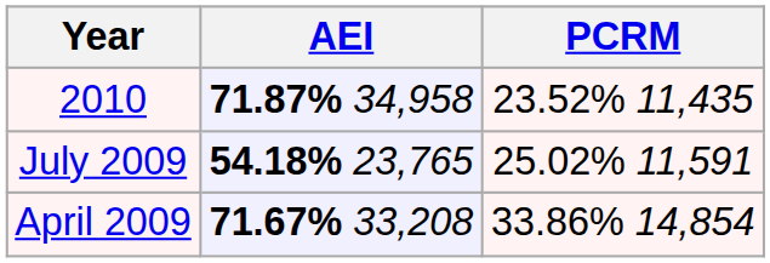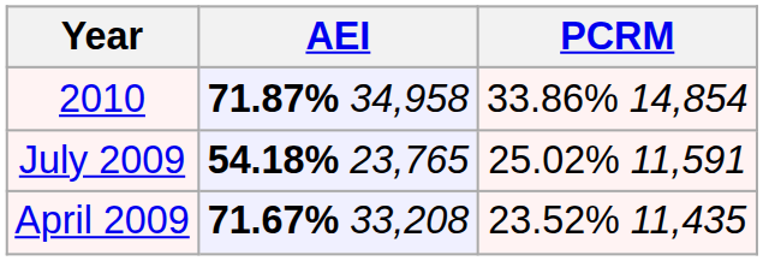 <table class="wikitable"  style="float:right; font-size:100%; margin: 1em 1em 1em 1em;">
 <tr style="background:lightgrey;">
 <th>Year</th>
 <th><a href='#'>AEI</a></th>
 <th><a href='#'>PCRM</a></th>
 </tr>
 <tr>
 <td style="text-align:center; background:#fff3f3;"><a href='#'>2010</a></td>
 <td style="text-align:center; background:#f0f0ff;"><strong>71.87%</strong> <em>34,958</em></td>
-<td style="text-align:center; background:#fff3f3;">23.52% <em>11,435</em></td>
+<td style="text-align:center; background:#fff3f3;">33.86% <em>14,854</em></td>
 </tr>
 <tr>
 <td style="text-align:center; background:#fff3f3;"><a href='#'>July 2009</a></td>
 <td style="text-align:center; background:#f0f0ff;"><strong>54.18%</strong> <em>23,765</em></td>
 <td style="text-align:center; background:#fff3f3;">25.02% <em>11,591</em></td>
 </tr>
 <tr>
 <td style="text-align:center; background:#fff3f3;"><a href='#'>April 2009</a></td>
 <td style="text-align:center; background:#f0f0ff;"><strong>71.67%</strong> <em>33,208</em></td>
-<td style="text-align:center; background:#fff3f3;">33.86% <em>14,854</em></td>
+<td style="text-align:center; background:#fff3f3;">23.52% <em>11,435</em></td>
 </tr>
 </table>
